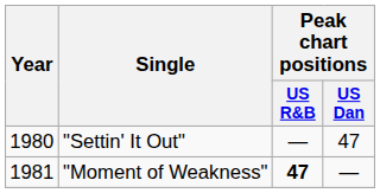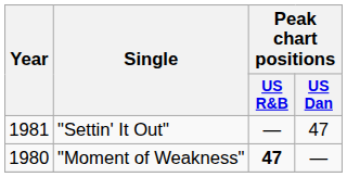 <table class="wikitable" style="text-align:center;">
 <tr>
 <th rowspan="2">Year</th>
 <th rowspan="2">Single</th>
 <th colspan="2">Peak chart positions</th>
 </tr>
 <tr style="font-size:smaller;">
 <th width="35"><a href='#'>US<br>R&B</a><br></th>
 <th width="35"><a href='#'>US<br>Dan</a><br></th>
 </tr>
 <tr>
-<td rowspan="1">1980</td>
+<td rowspan="1">1981</td>
 <td align="left">"Settin' It Out"</td>
 <td>—</td>
 <td>47</td>
 </tr>
 <tr>
-<td rowspan="1">1981</td>
+<td rowspan="1">1980</td>
 <td align="left">"Moment of Weakness"</td>
 <td><strong>47</strong></td>
 <td>—</td>
 </tr>
 <tr>
 </tr>
 </table>
